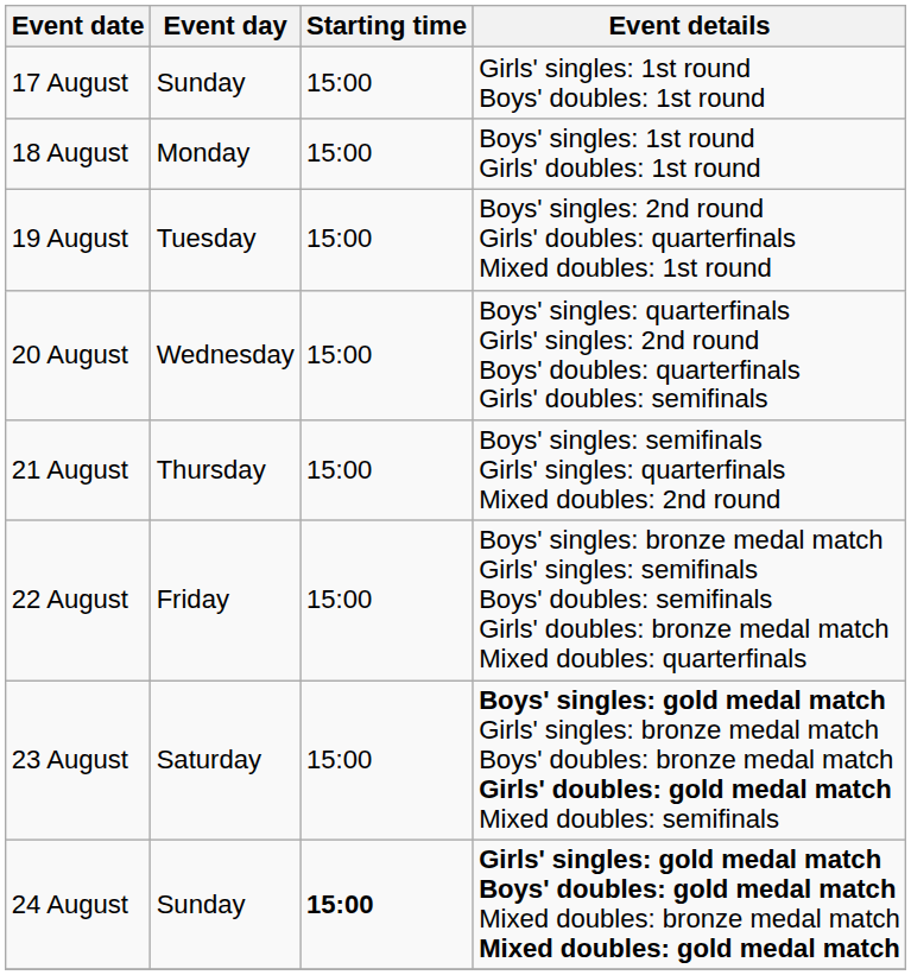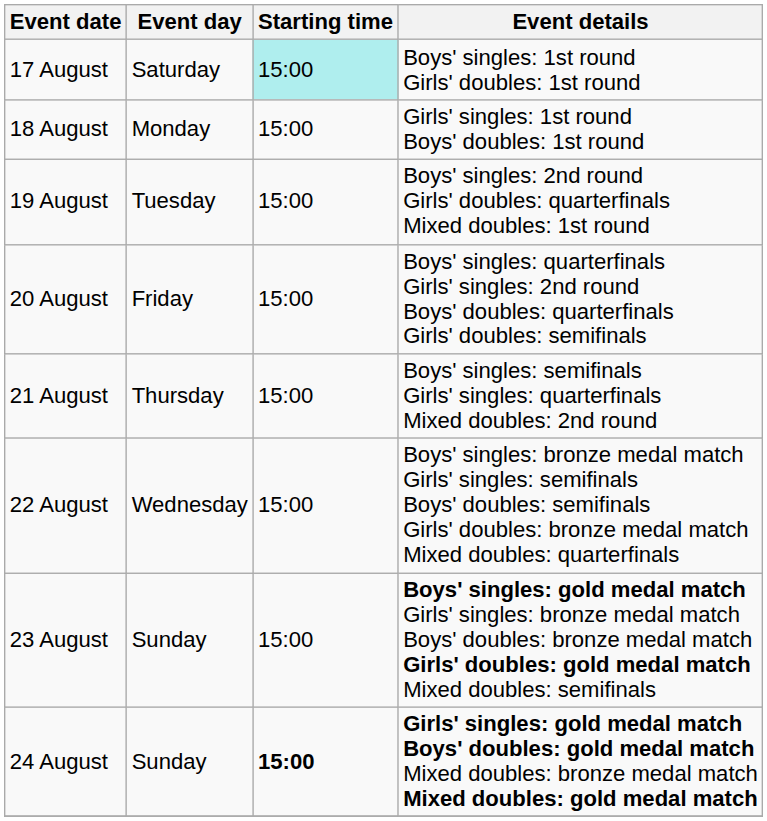 <table class="wikitable">
 <tr>
 <th>Event date</th>
 <th>Event day</th>
 <th>Starting time</th>
 <th>Event details</th>
 </tr>
 <tr>
 <td>17 August</td>
-<td>Sunday</td>
-<td>15:00</td>
-<td>Girls' singles: 1st round<br> Boys' doubles: 1st round</td>
+<td>Saturday</td>
+<td style="background: paleturquoise;">15:00</td>
+<td>Boys' singles: 1st round<br> Girls' doubles: 1st round</td>
 </tr>
 <tr>
 <td>18 August</td>
 <td>Monday</td>
 <td>15:00</td>
-<td>Boys' singles: 1st round<br> Girls' doubles: 1st round</td>
+<td>Girls' singles: 1st round<br> Boys' doubles: 1st round</td>
 </tr>
 <tr>
 <td>19 August</td>
 <td>Tuesday</td>
 <td>15:00</td>
 <td>Boys' singles: 2nd round<br> Girls' doubles: quarterfinals<br>Mixed doubles: 1st round</td>
 </tr>
 <tr>
 <td>20 August</td>
-<td>Wednesday</td>
+<td>Friday</td>
 <td>15:00</td>
 <td>Boys' singles: quarterfinals<br> Girls' singles: 2nd round<br> Boys' doubles: quarterfinals<br>Girls' doubles: semifinals</td>
 </tr>
 <tr>
 <td>21 August</td>
 <td>Thursday</td>
 <td>15:00</td>
 <td>Boys' singles: semifinals<br> Girls' singles: quarterfinals<br>Mixed doubles: 2nd round</td>
 </tr>
 <tr>
 <td>22 August</td>
-<td>Friday</td>
+<td>Wednesday</td>
 <td>15:00</td>
 <td>Boys' singles: bronze medal match<br> Girls' singles: semifinals<br> Boys' doubles: semifinals<br>Girls' doubles: bronze medal match<br>Mixed doubles: quarterfinals</td>
 </tr>
 <tr>
 <td>23 August</td>
-<td>Saturday</td>
+<td>Sunday</td>
 <td>15:00</td>
 <td><strong>Boys' singles: gold medal match</strong><br> Girls' singles: bronze medal match<br> Boys' doubles: bronze medal match<br><strong>Girls' doubles: gold medal match</strong><br>Mixed doubles: semifinals</td>
 </tr>
 <tr>
 <td>24 August</td>
 <td>Sunday</td>
 <td><strong>15:00</strong></td>
 <td><strong>Girls' singles: gold medal match</strong><br><strong>Boys' doubles: gold medal match</strong><br>Mixed doubles: bronze medal match<br><strong>Mixed doubles: gold medal match</strong></td>
 </tr>
 <tr>
 </tr>
 </table>
